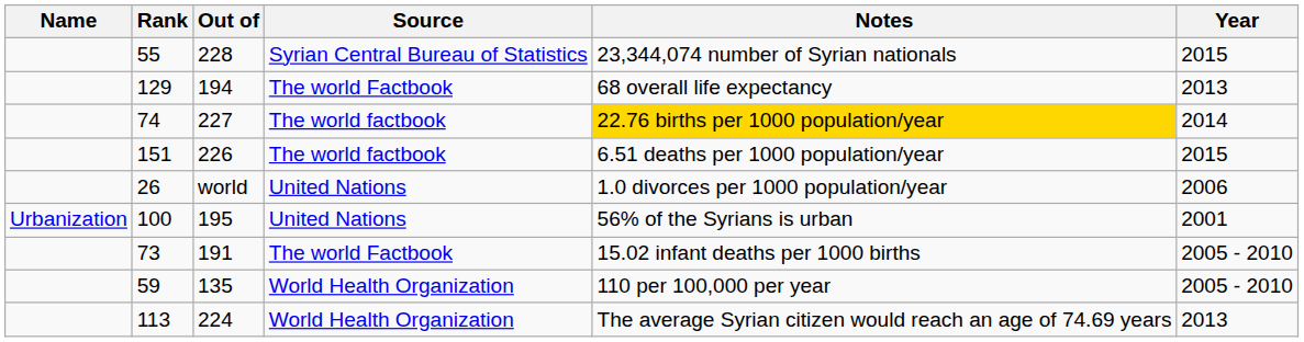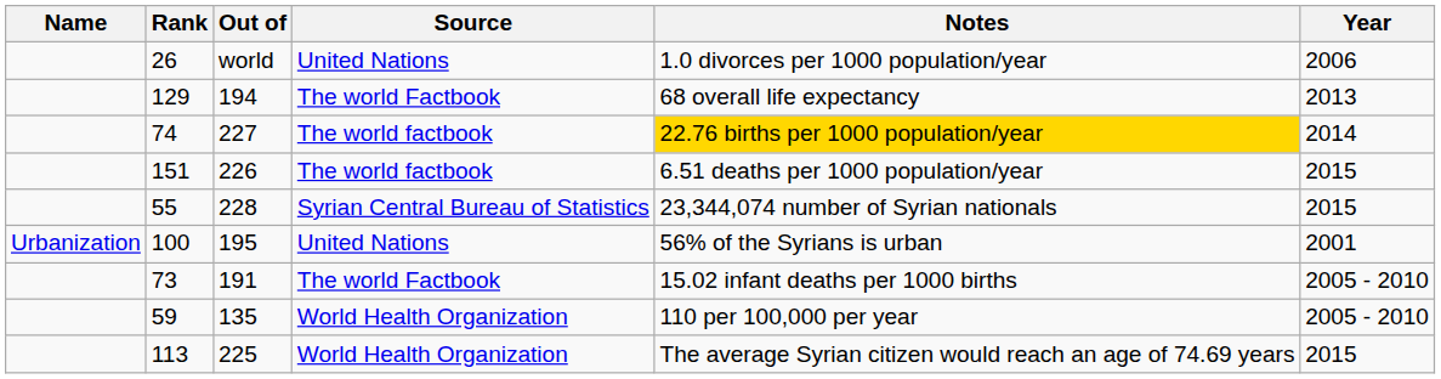 <table class="wikitable sortable" style="text-align:left">
 <tr>
 <th>Name</th>
 <th>Rank</th>
 <th>Out of</th>
 <th>Source</th>
 <th>Notes</th>
 <th>Year</th>
 </tr>
 <tr>
 <td></td>
-<td>55</td>
-<td>228</td>
-<td><a href='#'>Syrian Central Bureau of Statistics</a></td>
-<td>23,344,074 number of Syrian nationals</td>
-<td>2015</td>
+<td>26</td>
+<td>world</td>
+<td><a href='#'>United Nations</a></td>
+<td>1.0 divorces per 1000 population/year</td>
+<td>2006</td>
 </tr>
 <tr>
 <td></td>
 <td>129</td>
 <td>194</td>
 <td><a href='#'>The world Factbook</a></td>
 <td>68 overall life expectancy</td>
 <td>2013</td>
 </tr>
 <tr>
 <td></td>
 <td>74</td>
 <td>227</td>
 <td><a href='#'>The world factbook</a></td>
 <td style="background: gold;">22.76 births per 1000 population/year</td>
 <td>2014</td>
 </tr>
 <tr>
 <td></td>
 <td>151</td>
 <td>226</td>
 <td><a href='#'>The world factbook</a></td>
 <td>6.51 deaths per 1000 population/year</td>
 <td>2015</td>
 </tr>
 <tr>
 <td></td>
-<td>26</td>
-<td>world</td>
-<td><a href='#'>United Nations</a></td>
-<td>1.0 divorces per 1000 population/year</td>
-<td>2006</td>
+<td>55</td>
+<td>228</td>
+<td><a href='#'>Syrian Central Bureau of Statistics</a></td>
+<td>23,344,074 number of Syrian nationals</td>
+<td>2015</td>
 </tr>
 <tr>
 <td><a href='#'>Urbanization</a></td>
 <td>100</td>
 <td>195</td>
 <td><a href='#'>United Nations</a></td>
 <td>56% of the Syrians is urban</td>
 <td>2001</td>
 </tr>
 <tr>
 <td></td>
 <td>73</td>
 <td>191</td>
 <td><a href='#'>The world Factbook</a></td>
 <td>15.02 infant deaths per 1000 births</td>
 <td>2005 - 2010</td>
 </tr>
 <tr>
 <td></td>
 <td>59</td>
 <td>135</td>
 <td><a href='#'>World Health Organization</a></td>
 <td>110 per 100,000 per year</td>
 <td>2005 - 2010</td>
 </tr>
 <tr>
 <td></td>
 <td>113</td>
-<td>224</td>
+<td>225</td>
 <td><a href='#'>World Health Organization</a></td>
 <td>The average Syrian citizen would reach an age of 74.69 years</td>
-<td>2013</td>
+<td>2015</td>
 </tr>
 </table>
